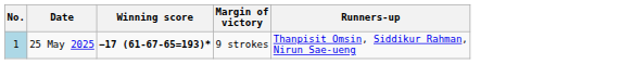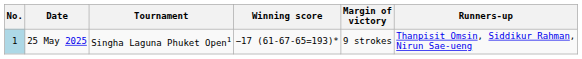 <table class="wikitable" style="font-size:95%;">
 <tr>
 <th>No.</th>
 <th>Date</th>
+<th>Tournament</th>
 <th>Winning score</th>
 <th>Margin of<br>victory</th>
 <th>Runners-up</th>
 </tr>
 <tr>
 <td align=center style="background: lightblue;">1</td>
 <td align=right>25 May <a href='#'>2025</a></td>
-<td><strong>−17 (61-67-65=193)*</strong></td>
+<td>Singha Laguna Phuket Open<sup>1</sup></td>
+<td>−17 (61-67-65=193)*</td>
 <td>9 strokes</td>
 <td> <a href='#'>Thanpisit Omsin</a>,  <a href='#'>Siddikur Rahman</a>,<br> <a href='#'>Nirun Sae-ueng</a></td>
 </tr>
 </table>
